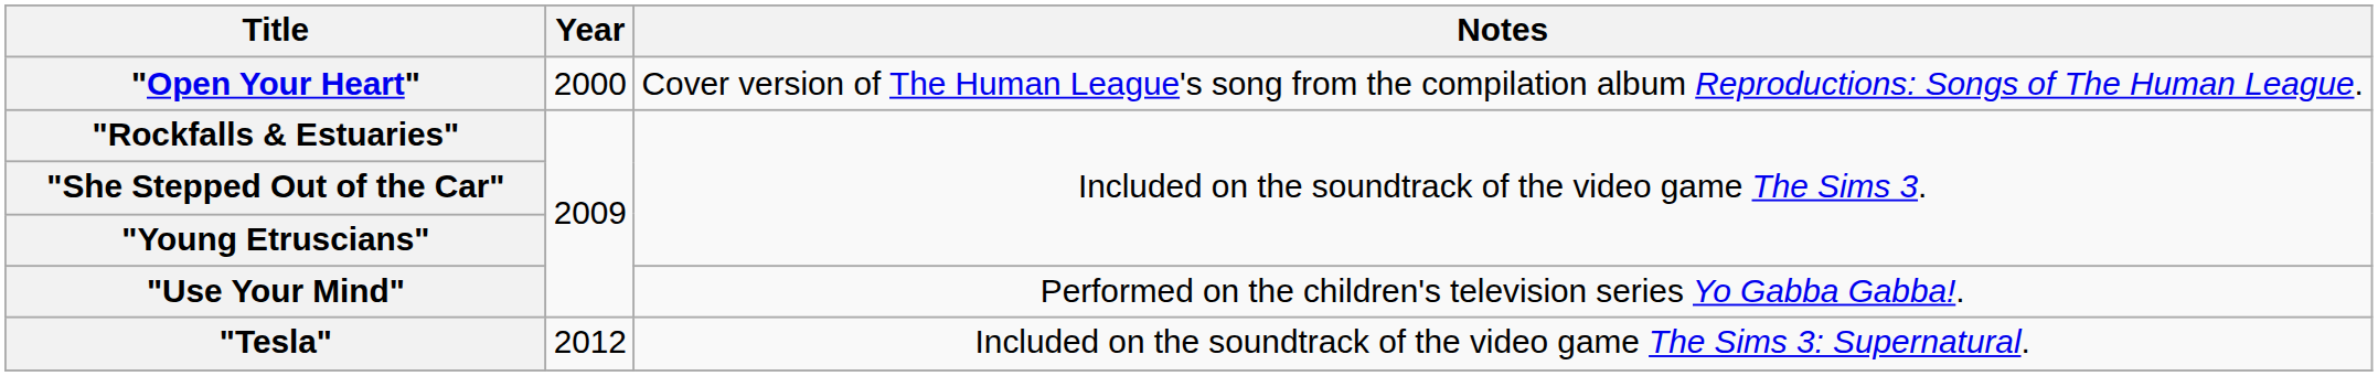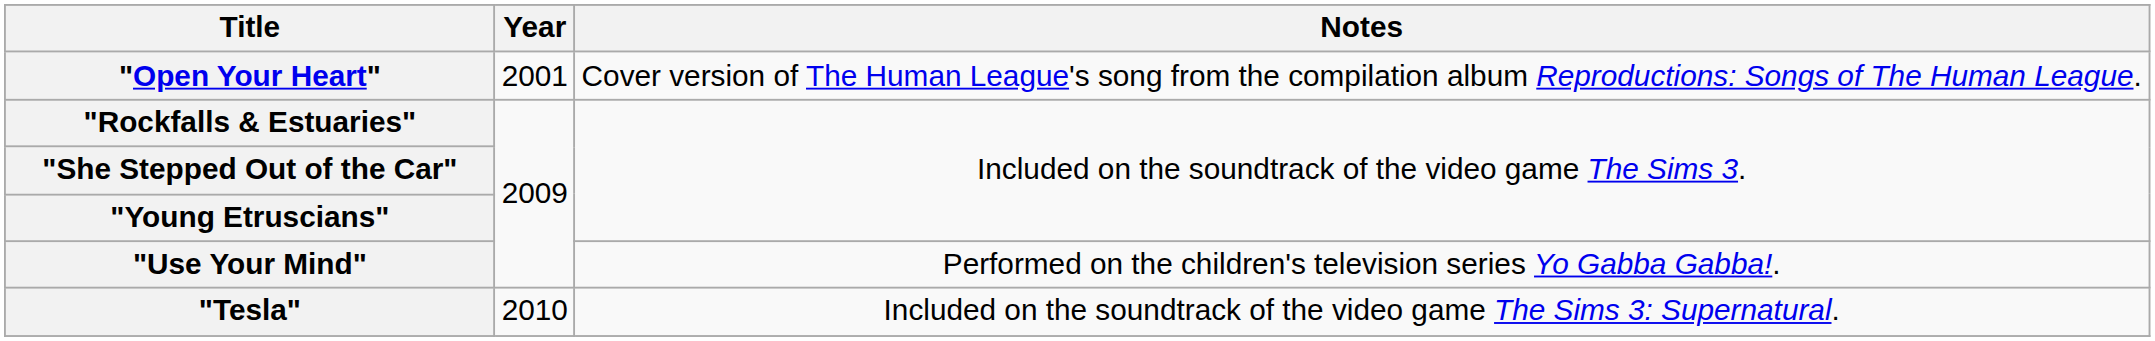 <table class="wikitable plainrowheaders" style="text-align:center">
 <tr>
 <th scope="col" style="width:16em;">Title</th>
 <th scope="col">Year</th>
 <th scope="col">Notes</th>
 </tr>
 <tr>
 <th scope="row">"<a href='#'>Open Your Heart</a>"</th>
-<td>2000</td>
+<td>2001</td>
 <td>Cover version of <a href='#'>The Human League</a>'s song from the compilation album <em><a href='#'>Reproductions: Songs of The Human League</a></em>.</td>
 </tr>
 <tr>
 <th scope="row">"Rockfalls & Estuaries"</th>
 <td rowspan="4">2009</td>
 <td rowspan="3">Included on the soundtrack of the video game <em><a href='#'>The Sims 3</a></em>.</td>
 </tr>
 <tr>
 <th scope="row">"She Stepped Out of the Car"</th>
 </tr>
 <tr>
 <th scope="row">"Young Etruscians"</th>
 </tr>
 <tr>
 <th scope="row">"Use Your Mind"</th>
 <td>Performed on the children's television series <em><a href='#'>Yo Gabba Gabba!</a></em>.</td>
 </tr>
 <tr>
 <th scope="row">"Tesla"</th>
-<td>2012</td>
+<td>2010</td>
 <td>Included on the soundtrack of the video game <em><a href='#'>The Sims 3: Supernatural</a></em>.</td>
 </tr>
 </table>
